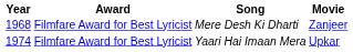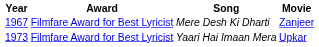 <table class="wikipedia">
 <tr>
 <th>Year</th>
 <th>Award</th>
 <th>Song</th>
 <th>Movie</th>
 </tr>
 <tr>
-<td><a href='#'>1968</a></td>
+<td><a href='#'>1967</a></td>
 <td><a href='#'>Filmfare Award for Best Lyricist</a></td>
 <td><em>Mere Desh Ki Dharti</em></td>
 <td><a href='#'>Zanjeer</a></td>
 </tr>
 <tr>
-<td><a href='#'>1974</a></td>
+<td><a href='#'>1973</a></td>
 <td><a href='#'>Filmfare Award for Best Lyricist</a></td>
 <td><em>Yaari Hai Imaan Mera</em></td>
 <td><a href='#'>Upkar</a></td>
 </tr>
 </table>
